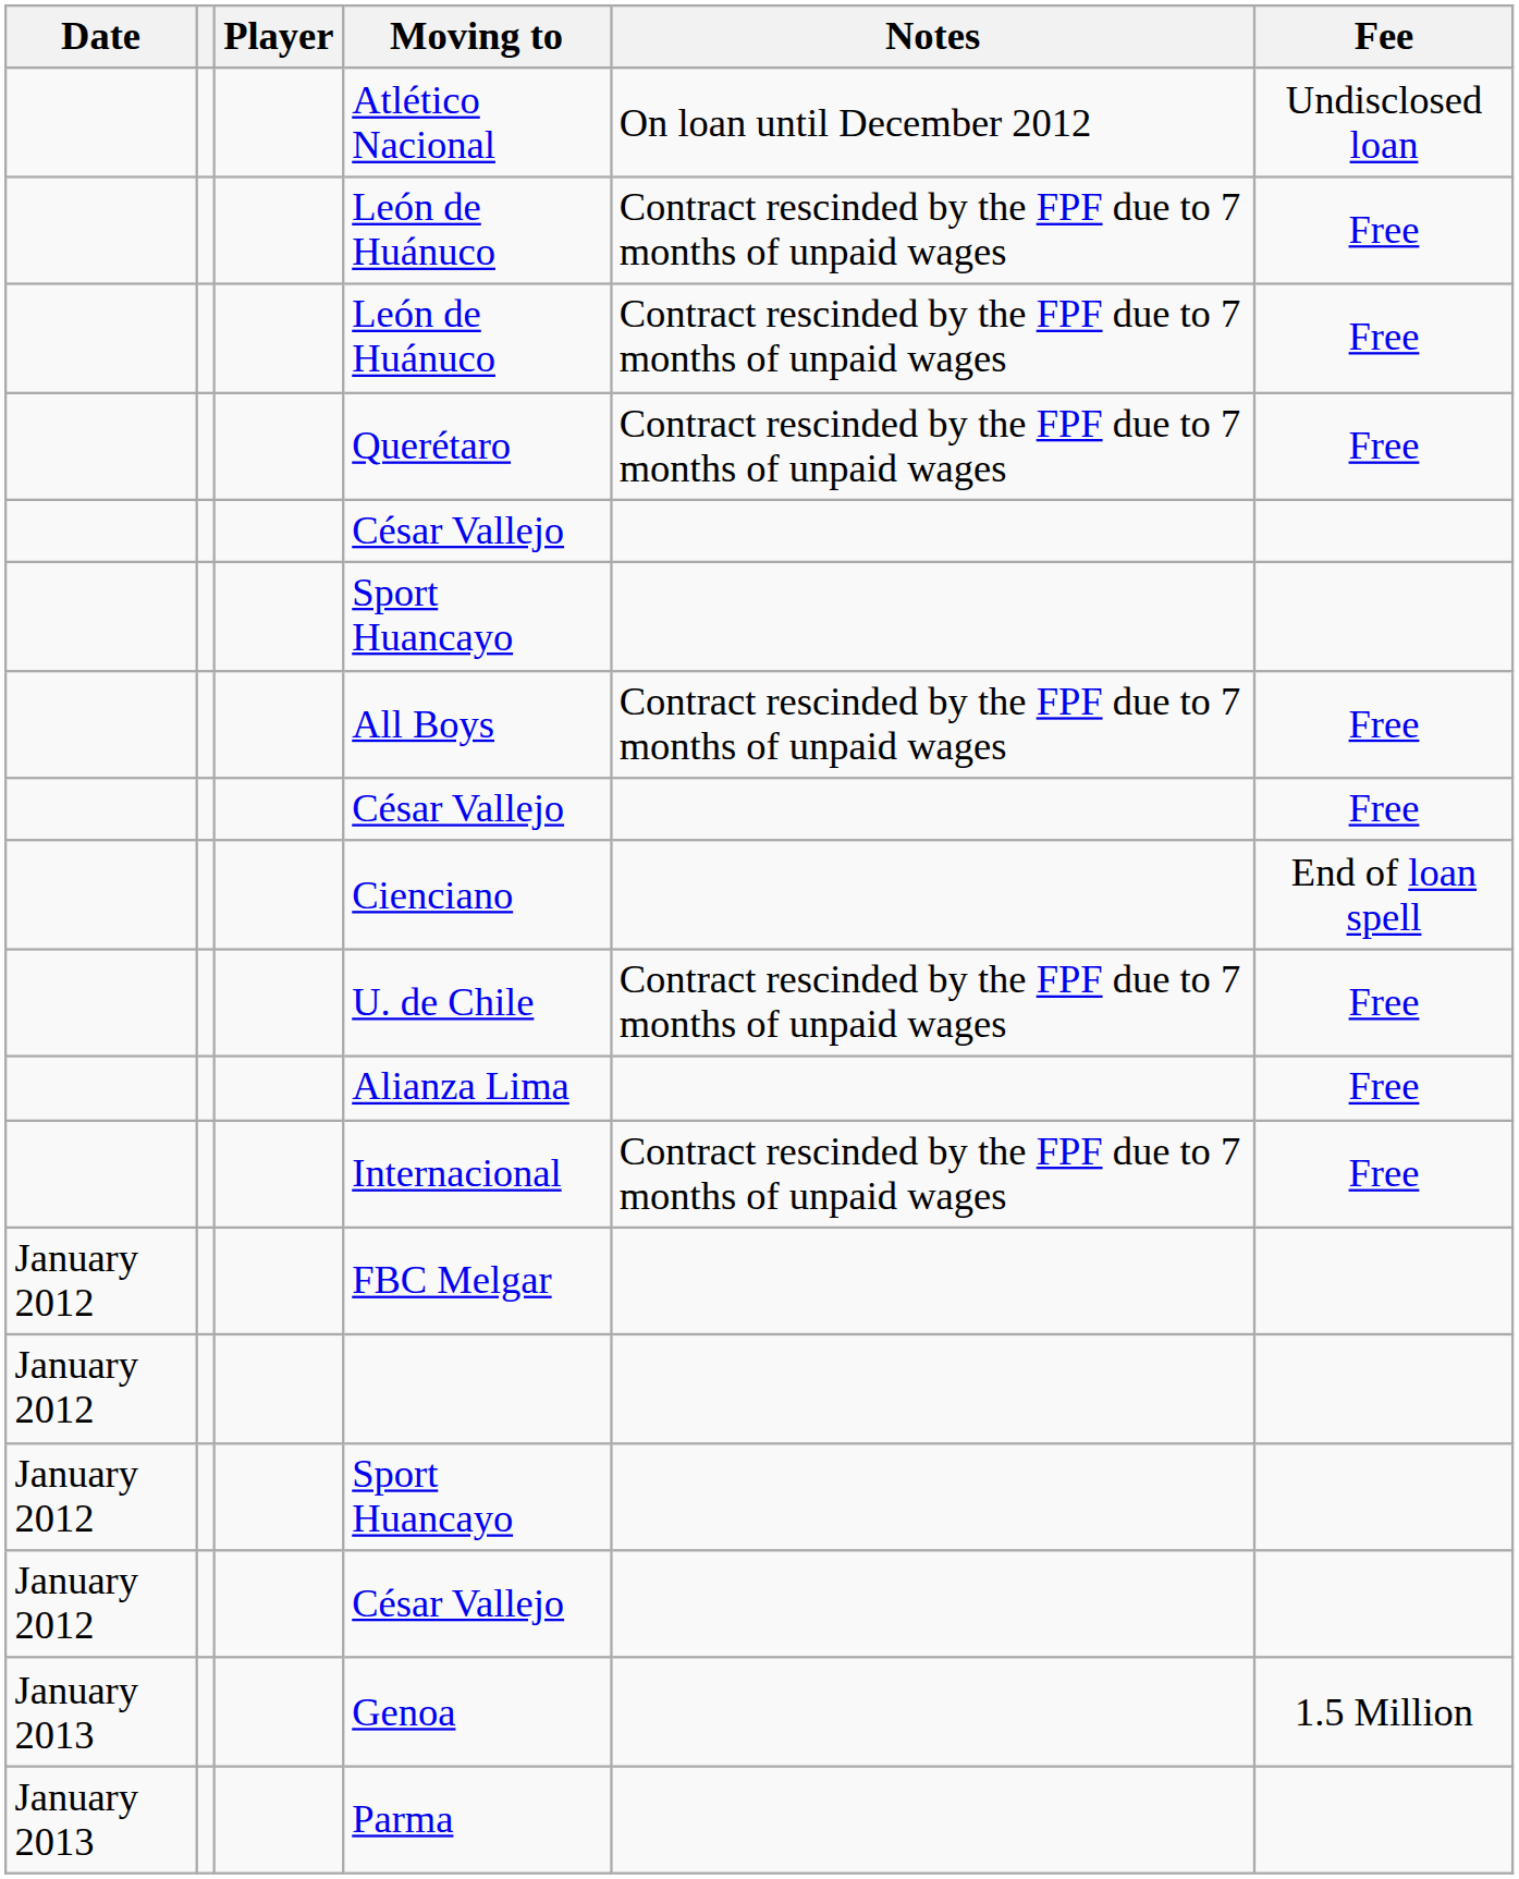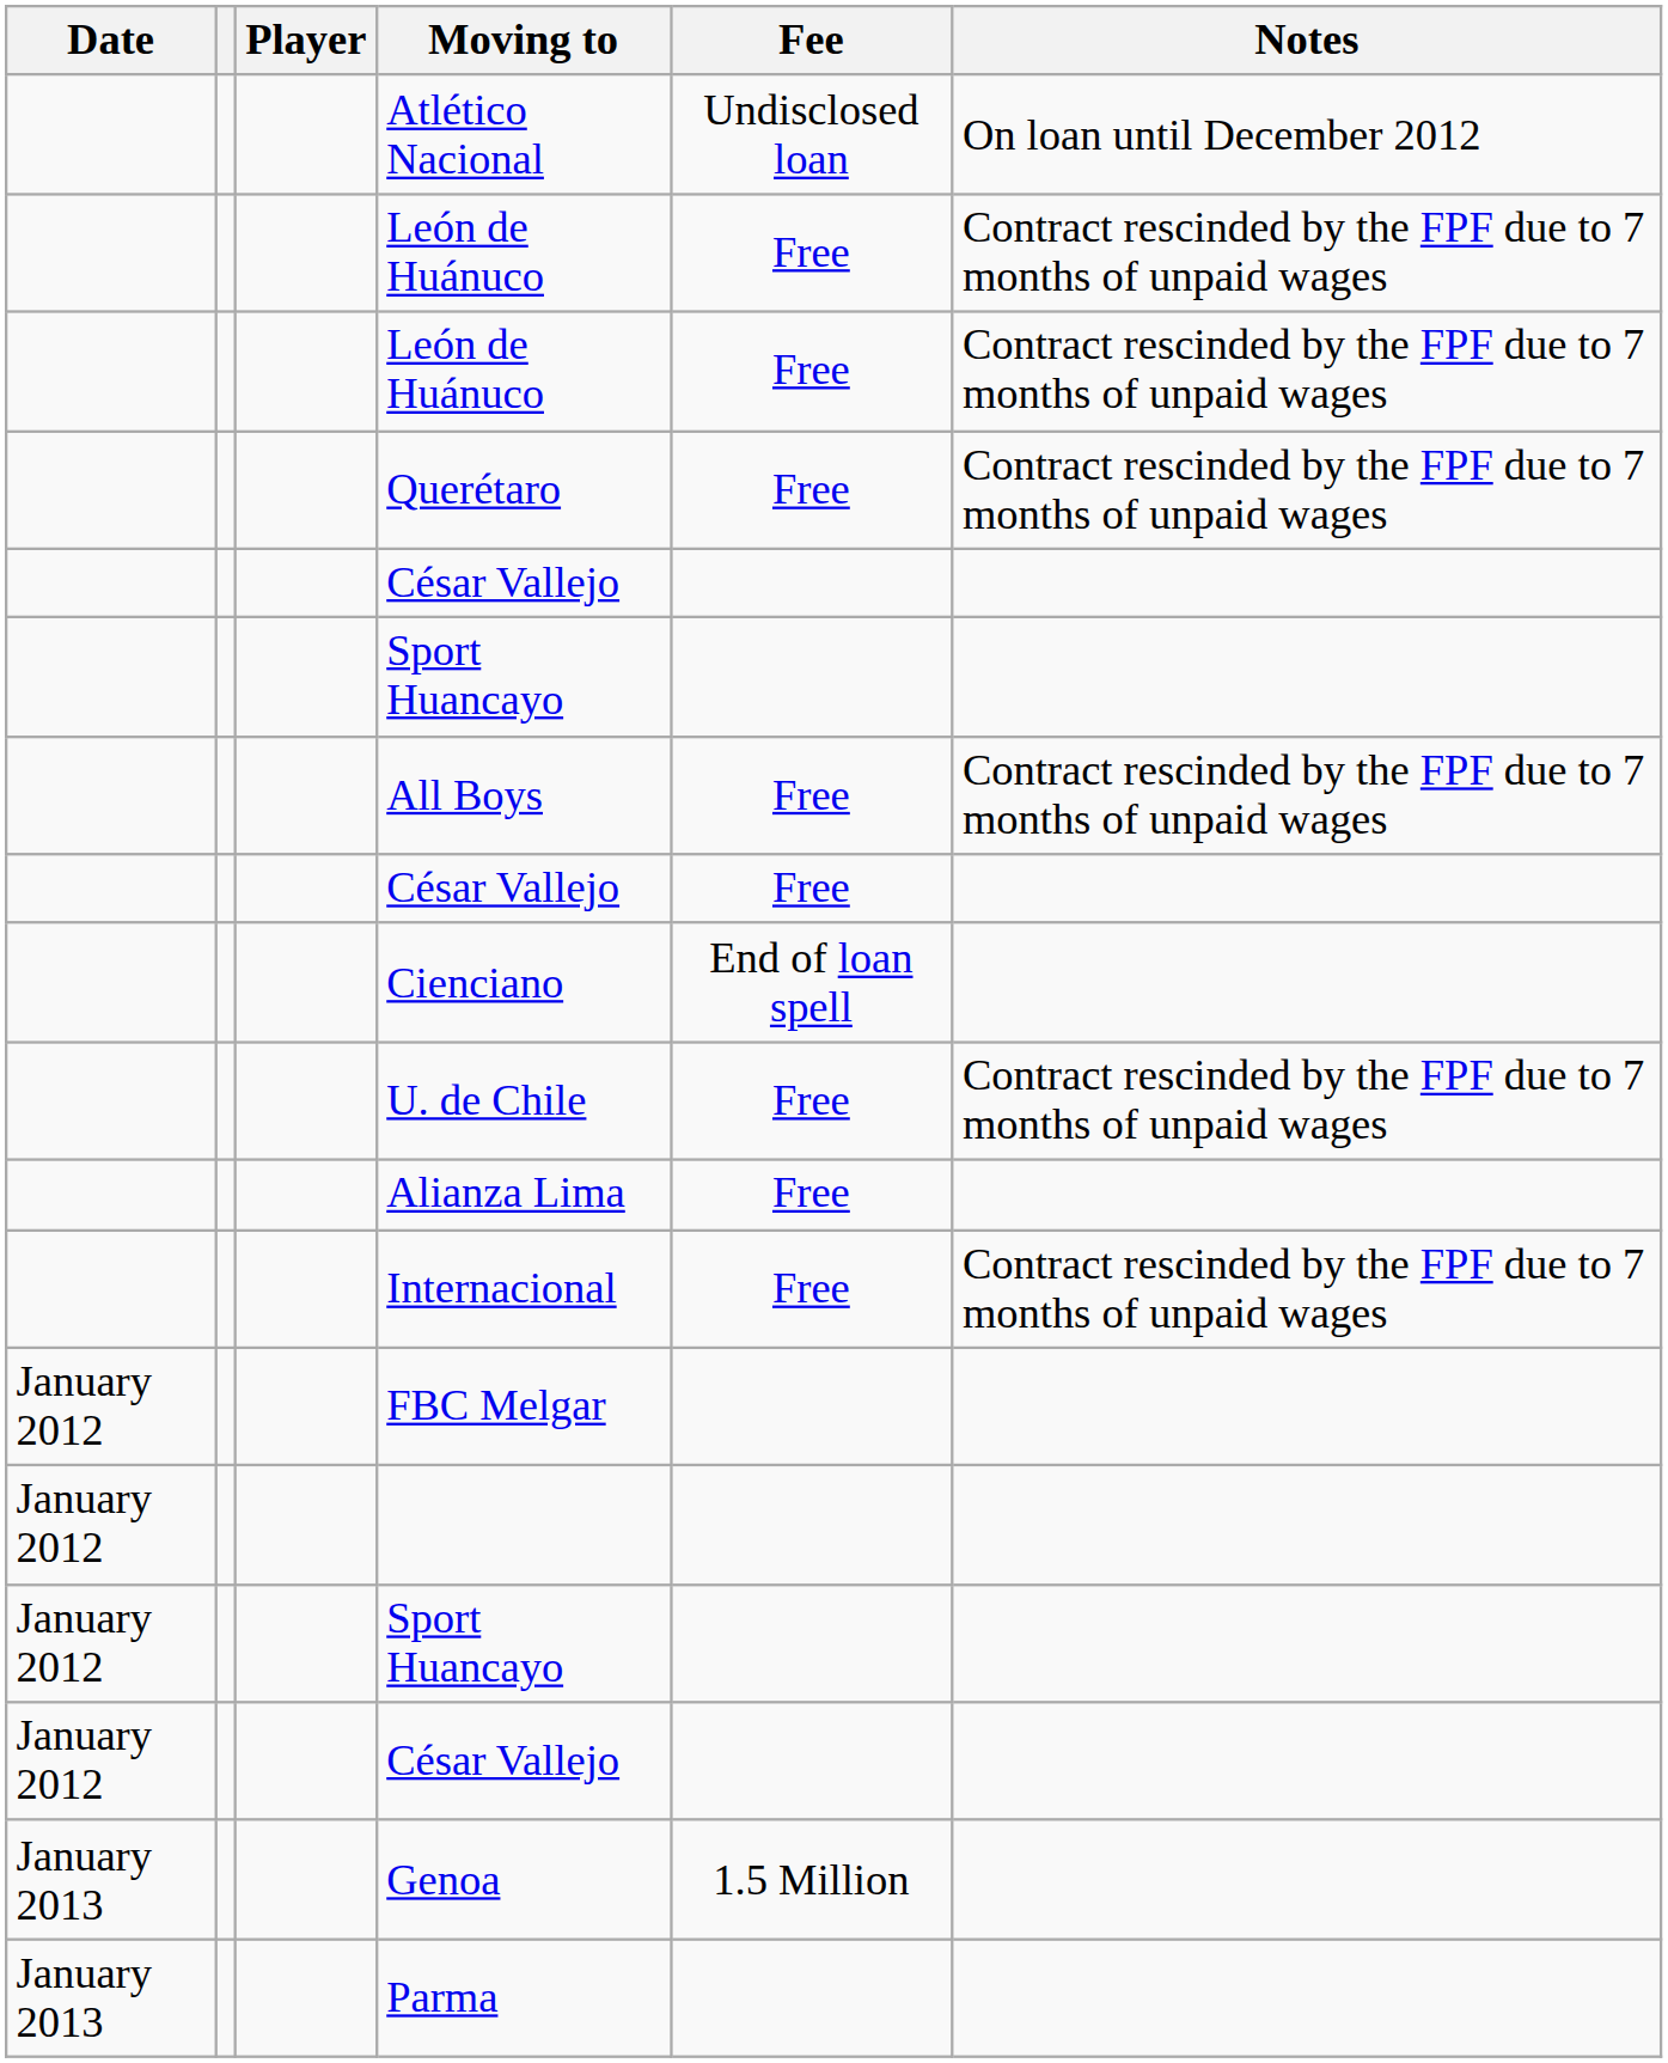 <table class="wikitable sortable">
 <tr>
 <th>Date</th>
 <th></th>
 <th>Player</th>
 <th>Moving to</th>
+<th class="unsortable">Fee</th>
 <th class="unsortable">Notes</th>
-<th class="unsortable">Fee</th>
 </tr>
 <tr>
 <td></td>
 <td align=center></td>
 <td> </td>
 <td> <a href='#'>Atlético Nacional</a></td>
+<td align=center>Undisclosed <a href='#'>loan</a></td>
 <td>On loan until December 2012</td>
-<td align=center>Undisclosed <a href='#'>loan</a></td>
 </tr>
 <tr>
 <td></td>
 <td align=center></td>
 <td> </td>
 <td> <a href='#'>León de Huánuco</a></td>
+<td align=center><a href='#'>Free</a></td>
 <td>Contract rescinded by the <a href='#'>FPF</a> due to 7 months of unpaid wages</td>
-<td align=center><a href='#'>Free</a></td>
 </tr>
 <tr>
 <td></td>
 <td align=center></td>
 <td> </td>
 <td> <a href='#'>León de Huánuco</a></td>
+<td align=center><a href='#'>Free</a></td>
 <td>Contract rescinded by the <a href='#'>FPF</a> due to 7 months of unpaid wages</td>
-<td align=center><a href='#'>Free</a></td>
 </tr>
 <tr>
 <td></td>
 <td align=center></td>
 <td> </td>
 <td> <a href='#'>Querétaro</a></td>
+<td align=center><a href='#'>Free</a></td>
 <td>Contract rescinded by the <a href='#'>FPF</a> due to 7 months of unpaid wages</td>
-<td align=center><a href='#'>Free</a></td>
 </tr>
 <tr>
 <td></td>
 <td align=center></td>
 <td> </td>
 <td> <a href='#'>César Vallejo</a></td>
+<td align=center></td>
 <td></td>
-<td align=center></td>
 </tr>
 <tr>
 <td></td>
 <td align=center></td>
 <td> </td>
 <td> <a href='#'>Sport Huancayo</a></td>
+<td align=center></td>
 <td></td>
-<td align=center></td>
 </tr>
 <tr>
 <td></td>
 <td align=center></td>
 <td> </td>
 <td> <a href='#'>All Boys</a></td>
+<td align=center><a href='#'>Free</a></td>
 <td>Contract rescinded by the <a href='#'>FPF</a> due to 7 months of unpaid wages</td>
-<td align=center><a href='#'>Free</a></td>
 </tr>
 <tr>
 <td></td>
 <td align=center></td>
 <td> </td>
 <td> <a href='#'>César Vallejo</a></td>
+<td align=center><a href='#'>Free</a></td>
 <td></td>
-<td align=center><a href='#'>Free</a></td>
 </tr>
 <tr>
 <td></td>
 <td align=center></td>
 <td> </td>
 <td> <a href='#'>Cienciano</a></td>
+<td align=center>End of <a href='#'>loan spell</a></td>
 <td></td>
-<td align=center>End of <a href='#'>loan spell</a></td>
 </tr>
 <tr>
 <td></td>
 <td align=center></td>
 <td> </td>
 <td> <a href='#'>U. de Chile</a></td>
+<td align=center><a href='#'>Free</a></td>
 <td>Contract rescinded by the <a href='#'>FPF</a> due to 7 months of unpaid wages</td>
-<td align=center><a href='#'>Free</a></td>
 </tr>
 <tr>
 <td></td>
 <td align=center></td>
 <td> </td>
 <td> <a href='#'>Alianza Lima</a></td>
+<td align=center><a href='#'>Free</a></td>
 <td></td>
-<td align=center><a href='#'>Free</a></td>
 </tr>
 <tr>
 <td></td>
 <td align=center></td>
 <td> </td>
 <td> <a href='#'>Internacional</a></td>
+<td align=center><a href='#'>Free</a></td>
 <td>Contract rescinded by the <a href='#'>FPF</a> due to 7 months of unpaid wages</td>
-<td align=center><a href='#'>Free</a></td>
 </tr>
 <tr>
 <td>January 2012</td>
 <td align=center></td>
 <td> </td>
 <td> <a href='#'>FBC Melgar</a></td>
+<td align=center></td>
 <td></td>
-<td align=center></td>
 </tr>
 <tr>
 <td>January 2012</td>
 <td align=center></td>
 <td> </td>
 <td></td>
+<td align=center></td>
 <td></td>
-<td align=center></td>
 </tr>
 <tr>
 <td>January 2012</td>
 <td align=center></td>
 <td> </td>
 <td> <a href='#'>Sport Huancayo</a></td>
+<td align=center></td>
 <td></td>
-<td align=center></td>
 </tr>
 <tr>
 <td>January 2012</td>
 <td align=center></td>
 <td> </td>
 <td> <a href='#'>César Vallejo</a></td>
+<td align=center></td>
 <td></td>
-<td align=center></td>
 </tr>
 <tr>
 <td>January 2013</td>
 <td align=center></td>
 <td> </td>
 <td> <a href='#'>Genoa</a></td>
+<td align=center>1.5 Million</td>
 <td></td>
-<td align=center>1.5 Million</td>
 </tr>
 <tr>
 <td>January 2013</td>
 <td align=center></td>
 <td> </td>
 <td> <a href='#'>Parma</a></td>
+<td align=center></td>
 <td></td>
-<td align=center></td>
 </tr>
 </table>
